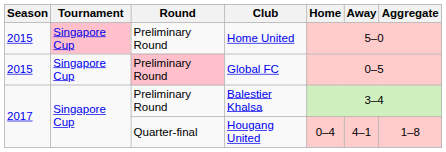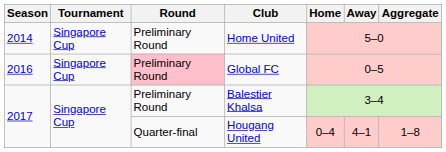 <table class="wikitable">
 <tr>
 <th>Season</th>
 <th>Tournament</th>
 <th>Round</th>
 <th>Club</th>
 <th>Home</th>
 <th>Away</th>
 <th>Aggregate</th>
 </tr>
 <tr>
-<td><a href='#'>2015</a></td>
-<td style="background: pink;"><a href='#'>Singapore Cup</a></td>
+<td><a href='#'>2014</a></td>
+<td><a href='#'>Singapore Cup</a></td>
 <td>Preliminary Round</td>
 <td> <a href='#'>Home United</a></td>
 <td colspan=3; bgcolor=#FFCCCC align=center>5–0</td>
 </tr>
 <tr>
-<td><a href='#'>2015</a></td>
+<td><a href='#'>2016</a></td>
 <td><a href='#'>Singapore Cup</a></td>
 <td style="background: pink;">Preliminary Round</td>
 <td> <a href='#'>Global FC</a></td>
 <td colspan=3; bgcolor=#FFCCCC align=center>0–5</td>
 </tr>
 <tr>
 <td rowspan="2"><a href='#'>2017</a></td>
 <td rowspan="2"><a href='#'>Singapore Cup</a></td>
 <td>Preliminary Round</td>
 <td> <a href='#'>Balestier Khalsa</a></td>
 <td colspan=3; bgcolor=#D0F0C0 align=center>3–4</td>
 </tr>
 <tr>
 <td>Quarter-final</td>
 <td> <a href='#'>Hougang United</a></td>
 <td bgcolor=#FFCCCC align=center>0–4</td>
 <td bgcolor=#FFCCCC align=center>4–1</td>
 <td bgcolor=#FFCCCC align=center>1–8</td>
 </tr>
 </table>
